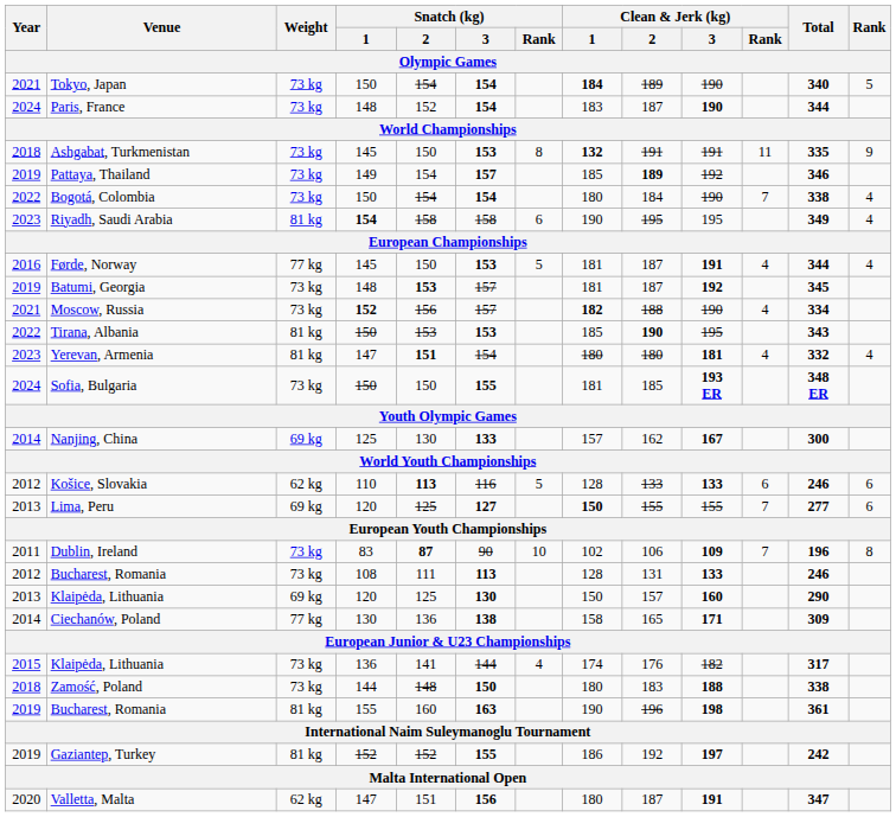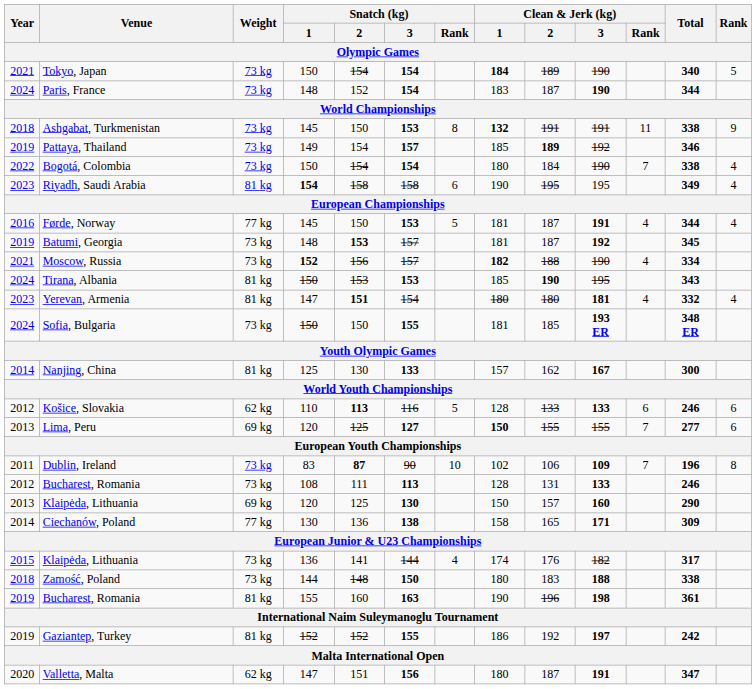 <table class="wikitable" style="text-align:center;">
 <tr>
 <th rowspan="2" width="40">Year</th>
 <th rowspan="2" width="250">Venue</th>
 <th rowspan="2" width="60">Weight</th>
 <th colspan="4">Snatch (kg)</th>
 <th colspan="4">Clean & Jerk (kg)</th>
 <th rowspan="2" width="60">Total</th>
 <th rowspan="2" width="40">Rank</th>
 </tr>
 <tr>
 <th width="60">1</th>
 <th width="60">2</th>
 <th width="60">3</th>
 <th width="45">Rank</th>
 <th width="60">1</th>
 <th width="60">2</th>
 <th width="60">3</th>
 <th width="45">Rank</th>
 </tr>
 <tr>
 <th colspan=13><a href='#'>Olympic Games</a></th>
 </tr>
 <tr>
 <td><a href='#'>2021</a></td>
 <td align=left><a href='#'>Tokyo</a>, Japan</td>
 <td><a href='#'>73 kg</a></td>
 <td>150</td>
 <td><s>154</s></td>
 <td><strong>154</strong></td>
 <td></td>
 <td><strong>184</strong></td>
 <td><s>189</s></td>
 <td><s>190</s></td>
 <td></td>
 <td><strong>340</strong></td>
 <td>5</td>
 </tr>
 <tr>
 <td><a href='#'>2024</a></td>
 <td align=left><a href='#'>Paris</a>, France</td>
 <td><a href='#'>73 kg</a></td>
 <td>148</td>
 <td>152</td>
 <td><strong>154</strong></td>
 <td></td>
 <td>183</td>
 <td>187</td>
 <td><strong>190</strong></td>
 <td></td>
 <td><strong>344</strong></td>
 <td></td>
 </tr>
 <tr>
 <th colspan="13"><a href='#'>World Championships</a></th>
 </tr>
 <tr>
 <td><a href='#'>2018</a></td>
 <td align="left"><a href='#'>Ashgabat</a>, Turkmenistan</td>
 <td><a href='#'>73 kg</a></td>
 <td>145</td>
 <td>150</td>
 <td><strong>153</strong></td>
 <td>8</td>
 <td><strong>132</strong></td>
 <td><s>191</s></td>
 <td><s>191</s></td>
 <td>11</td>
-<td><strong>335</strong></td>
+<td><strong>338</strong></td>
 <td>9</td>
 </tr>
 <tr>
 <td><a href='#'>2019</a></td>
 <td align="left"><a href='#'>Pattaya</a>, Thailand</td>
 <td><a href='#'>73 kg</a></td>
 <td>149</td>
 <td>154</td>
 <td><strong>157</strong></td>
 <td></td>
 <td>185</td>
 <td><strong>189</strong></td>
 <td><s>192</s></td>
 <td></td>
 <td><strong>346</strong></td>
 <td></td>
 </tr>
 <tr>
 <td><a href='#'>2022</a></td>
 <td align=left><a href='#'>Bogotá</a>, Colombia</td>
 <td><a href='#'>73 kg</a></td>
 <td>150</td>
 <td><s>154</s></td>
 <td><strong>154</strong></td>
 <td></td>
 <td>180</td>
 <td>184</td>
 <td><s>190</s></td>
 <td>7</td>
 <td><strong>338</strong></td>
 <td>4</td>
 </tr>
 <tr>
 <td><a href='#'>2023</a></td>
 <td align=left><a href='#'>Riyadh</a>, Saudi Arabia</td>
 <td><a href='#'>81 kg</a></td>
 <td><strong>154</strong></td>
 <td><s>158</s></td>
 <td><s>158</s></td>
 <td>6</td>
 <td>190</td>
 <td><s>195</s></td>
 <td>195</td>
 <td></td>
 <td><strong>349</strong></td>
 <td>4</td>
 </tr>
 <tr>
 <th colspan="13"><a href='#'>European Championships</a></th>
 </tr>
 <tr>
 <td><a href='#'>2016</a></td>
 <td align="left"><a href='#'>Førde</a>, Norway</td>
 <td>77 kg</td>
 <td>145</td>
 <td>150</td>
 <td><strong>153</strong></td>
 <td>5</td>
 <td>181</td>
 <td>187</td>
 <td><strong>191</strong></td>
 <td>4</td>
 <td><strong>344</strong></td>
 <td>4</td>
 </tr>
 <tr>
 <td><a href='#'>2019</a></td>
 <td align="left"><a href='#'>Batumi</a>, Georgia</td>
 <td>73 kg</td>
 <td>148</td>
 <td><strong>153</strong></td>
 <td><s>157</s></td>
 <td></td>
 <td>181</td>
 <td>187</td>
 <td><strong>192</strong></td>
 <td></td>
 <td><strong>345</strong></td>
 <td></td>
 </tr>
 <tr>
 <td><a href='#'>2021</a></td>
 <td align="left"><a href='#'>Moscow</a>, Russia</td>
 <td>73 kg</td>
 <td><strong>152</strong></td>
 <td><s>156</s></td>
 <td><s>157</s></td>
 <td></td>
 <td><strong>182</strong></td>
 <td><s>188</s></td>
 <td><s>190</s></td>
 <td>4</td>
 <td><strong>334</strong></td>
 <td></td>
 </tr>
 <tr>
-<td><a href='#'>2022</a></td>
+<td><a href='#'>2024</a></td>
 <td align="left"><a href='#'>Tirana</a>, Albania</td>
 <td>81 kg</td>
 <td><s>150</s></td>
 <td><s>153</s></td>
 <td><strong>153</strong></td>
 <td></td>
 <td>185</td>
 <td><strong>190</strong></td>
 <td><s>195</s></td>
 <td></td>
 <td><strong>343</strong></td>
 <td></td>
 </tr>
 <tr>
 <td><a href='#'>2023</a></td>
 <td align="left"><a href='#'>Yerevan</a>, Armenia</td>
 <td>81 kg</td>
 <td>147</td>
 <td><strong>151</strong></td>
 <td><s>154</s></td>
 <td></td>
 <td><s>180</s></td>
 <td><s>180</s></td>
 <td><strong>181</strong></td>
 <td>4</td>
 <td><strong>332</strong></td>
 <td>4</td>
 </tr>
 <tr>
 <td><a href='#'>2024</a></td>
 <td align="left"><a href='#'>Sofia</a>, Bulgaria</td>
 <td>73 kg</td>
 <td><s>150</s></td>
 <td>150</td>
 <td><strong>155</strong></td>
 <td></td>
 <td>181</td>
 <td>185</td>
 <td><strong>193<br><a href='#'>ER</a></strong></td>
 <td></td>
 <td><strong>348<br><a href='#'>ER</a></strong></td>
 <td></td>
 </tr>
 <tr>
 <th colspan="13"><a href='#'>Youth Olympic Games</a></th>
 </tr>
 <tr>
 <td><a href='#'>2014</a></td>
 <td align="left"><a href='#'>Nanjing</a>, China</td>
-<td><a href='#'>69 kg</a></td>
+<td>81 kg</td>
 <td>125</td>
 <td>130</td>
 <td><strong>133</strong></td>
 <td></td>
 <td>157</td>
 <td>162</td>
 <td><strong>167</strong></td>
 <td></td>
 <td><strong>300</strong></td>
 <td></td>
 </tr>
 <tr>
 <th colspan="13"><a href='#'>World Youth Championships</a></th>
 </tr>
 <tr>
 <td>2012</td>
 <td align="left"><a href='#'>Košice</a>, Slovakia</td>
 <td>62 kg</td>
 <td>110</td>
 <td><strong>113</strong></td>
 <td><s>116</s></td>
 <td>5</td>
 <td>128</td>
 <td><s>133</s></td>
 <td><strong>133</strong></td>
 <td>6</td>
 <td><strong>246</strong></td>
 <td>6</td>
 </tr>
 <tr>
 <td>2013</td>
 <td align="left"><a href='#'>Lima</a>, Peru</td>
 <td>69 kg</td>
 <td>120</td>
 <td><s>125</s></td>
 <td><strong>127</strong></td>
 <td></td>
 <td><strong>150</strong></td>
 <td><s>155</s></td>
 <td><s>155</s></td>
 <td>7</td>
 <td><strong>277</strong></td>
 <td>6</td>
 </tr>
 <tr>
 <th colspan="13">European Youth Championships</th>
 </tr>
 <tr>
 <td>2011</td>
 <td align="left"><a href='#'>Dublin</a>, Ireland</td>
 <td><a href='#'>73 kg</a></td>
 <td>83</td>
 <td><strong>87</strong></td>
 <td><s>90</s></td>
 <td>10</td>
 <td>102</td>
 <td>106</td>
 <td><strong>109</strong></td>
 <td>7</td>
 <td><strong>196</strong></td>
 <td>8</td>
 </tr>
 <tr>
 <td>2012</td>
 <td align="left"><a href='#'>Bucharest</a>, Romania</td>
 <td>73 kg</td>
 <td>108</td>
 <td>111</td>
 <td><strong>113</strong></td>
 <td></td>
 <td>128</td>
 <td>131</td>
 <td><strong>133</strong></td>
 <td></td>
 <td><strong>246</strong></td>
 <td></td>
 </tr>
 <tr>
 <td>2013</td>
 <td align="left"><a href='#'>Klaipėda</a>, Lithuania</td>
 <td>69 kg</td>
 <td>120</td>
 <td>125</td>
 <td><strong>130</strong></td>
 <td></td>
 <td>150</td>
 <td>157</td>
 <td><strong>160</strong></td>
 <td></td>
 <td><strong>290</strong></td>
 <td></td>
 </tr>
 <tr>
 <td>2014</td>
 <td align="left"><a href='#'>Ciechanów</a>, Poland</td>
 <td>77 kg</td>
 <td>130</td>
 <td>136</td>
 <td><strong>138</strong></td>
 <td></td>
 <td>158</td>
 <td>165</td>
 <td><strong>171</strong></td>
 <td></td>
 <td><strong>309</strong></td>
 <td></td>
 </tr>
 <tr>
 <th colspan="13"><a href='#'>European Junior & U23 Championships</a></th>
 </tr>
 <tr>
 <td><a href='#'>2015</a></td>
 <td align="left"><a href='#'>Klaipėda</a>, Lithuania</td>
 <td>73 kg</td>
 <td>136</td>
 <td>141</td>
 <td><s>144</s></td>
 <td>4</td>
 <td>174</td>
 <td>176</td>
 <td><s>182</s></td>
 <td></td>
 <td><strong>317</strong></td>
 <td></td>
 </tr>
 <tr>
 <td><a href='#'>2018</a></td>
 <td align="left"><a href='#'>Zamość</a>, Poland</td>
 <td>73 kg</td>
 <td>144</td>
 <td><s>148</s></td>
 <td><strong>150</strong></td>
 <td></td>
 <td>180</td>
 <td>183</td>
 <td><strong>188</strong></td>
 <td></td>
 <td><strong>338</strong></td>
 <td></td>
 </tr>
 <tr>
 <td><a href='#'>2019</a></td>
 <td align="left"><a href='#'>Bucharest</a>, Romania</td>
 <td>81 kg</td>
 <td>155</td>
 <td>160</td>
 <td><strong>163</strong></td>
 <td></td>
 <td>190</td>
 <td><s>196</s></td>
 <td><strong>198</strong></td>
 <td></td>
 <td><strong>361</strong></td>
 <td></td>
 </tr>
 <tr>
 <th colspan=13>International Naim Suleymanoglu Tournament</th>
 </tr>
 <tr>
 <td>2019</td>
 <td align=left><a href='#'>Gaziantep</a>, Turkey</td>
 <td>81 kg</td>
 <td><s>152</s></td>
 <td><s>152</s></td>
 <td><strong>155</strong></td>
 <td></td>
 <td>186</td>
 <td>192</td>
 <td><strong>197</strong></td>
 <td></td>
 <td><strong>242</strong></td>
 <td></td>
 </tr>
 <tr>
 <th colspan=13>Malta International Open</th>
 </tr>
 <tr>
 <td>2020</td>
 <td align=left><a href='#'>Valletta</a>, Malta</td>
 <td>62 kg</td>
 <td>147</td>
 <td>151</td>
 <td><strong>156</strong></td>
 <td></td>
 <td>180</td>
 <td>187</td>
 <td><strong>191</strong></td>
 <td></td>
 <td><strong>347</strong></td>
 <td></td>
 </tr>
 </table>
